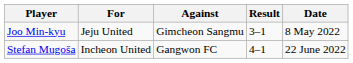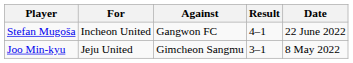 <table class="wikitable">
 <tr>
 <th>Player</th>
 <th>For</th>
 <th>Against</th>
 <th>Result</th>
 <th>Date</th>
 </tr>
 <tr>
+<td> <a href='#'>Stefan Mugoša</a></td>
+<td>Incheon United</td>
+<td>Gangwon FC</td>
+<td>4–1</td>
+<td>22 June 2022</td>
+</tr>
+<tr>
 <td> <a href='#'>Joo Min-kyu</a></td>
 <td>Jeju United</td>
 <td>Gimcheon Sangmu</td>
 <td>3–1</td>
 <td>8 May 2022</td>
 </tr>
-<tr>
-<td> <a href='#'>Stefan Mugoša</a></td>
-<td>Incheon United</td>
-<td>Gangwon FC</td>
-<td>4–1</td>
-<td>22 June 2022</td>
-</tr>
 </table>
